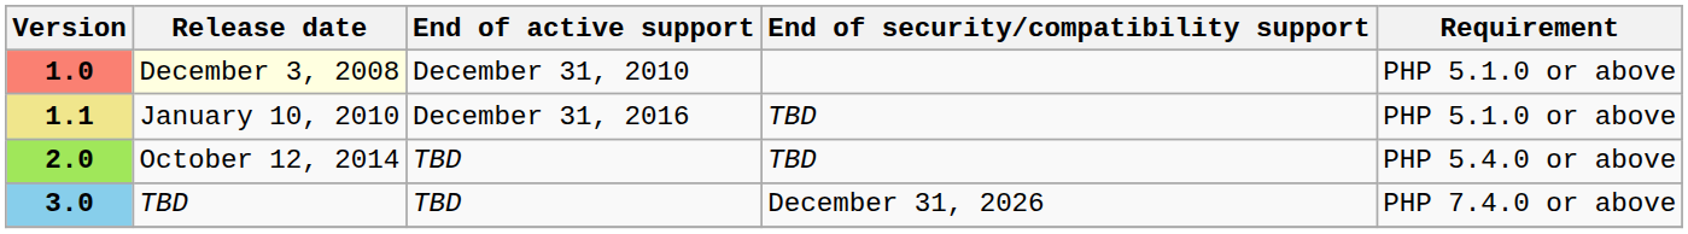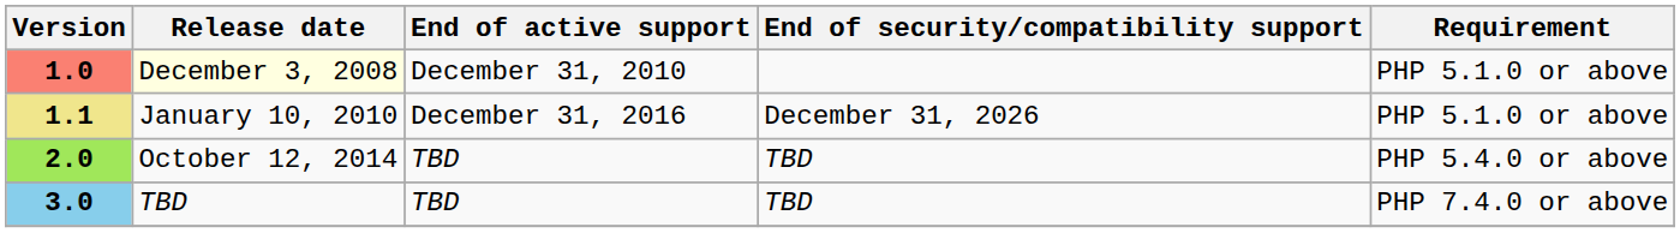 <table class="wikitable">
 <tr>
 <th>Version</th>
 <th>Release date</th>
 <th>End of active support</th>
 <th>End of security/compatibility support</th>
 <th>Requirement</th>
 </tr>
 <tr>
 <th style="background:Salmon;">1.0</th>
 <td style="background: lightyellow;">December 3, 2008</td>
 <td>December 31, 2010</td>
 <td></td>
 <td>PHP 5.1.0 or above</td>
 </tr>
 <tr>
 <th style="background:Khaki;">1.1</th>
 <td>January 10, 2010</td>
 <td>December 31, 2016</td>
-<td><em>TBD</em></td>
+<td>December 31, 2026</td>
 <td>PHP 5.1.0 or above</td>
 </tr>
 <tr>
 <th style="background:#a0e75a;">2.0</th>
 <td>October 12, 2014</td>
 <td style="font-style:italic;">TBD</td>
 <td><em>TBD</em></td>
 <td>PHP 5.4.0 or above</td>
 </tr>
 <tr>
 <th style="background:SkyBlue;">3.0</th>
 <td style="font-style:italic;">TBD</td>
 <td style="font-style:italic;">TBD</td>
-<td>December 31, 2026</td>
+<td><em>TBD</em></td>
 <td>PHP 7.4.0 or above</td>
 </tr>
 <tr>
 </tr>
 </table>
